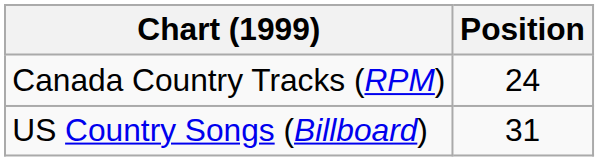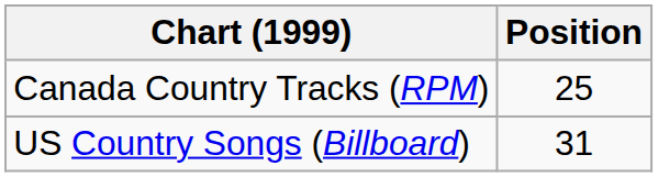 <table class="wikitable sortable">
 <tr>
 <th scope="col">Chart (1999)</th>
 <th scope="col">Position</th>
 </tr>
 <tr>
 <td>Canada Country Tracks (<em><a href='#'>RPM</a></em>)</td>
-<td align="center">24</td>
+<td align="center">25</td>
 </tr>
 <tr>
 <td>US <a href='#'>Country Songs</a> (<em><a href='#'>Billboard</a></em>)</td>
 <td align="center">31</td>
 </tr>
 </table>
